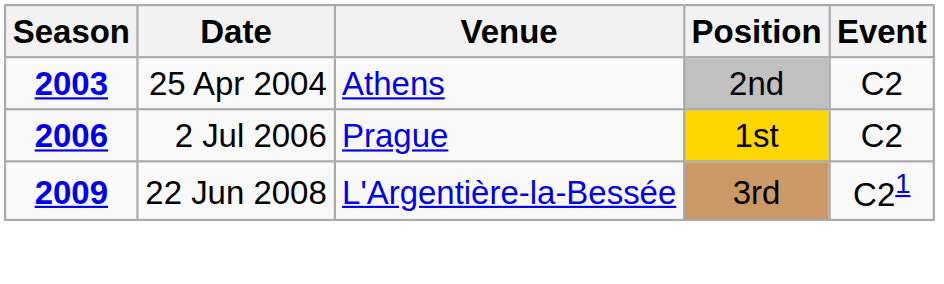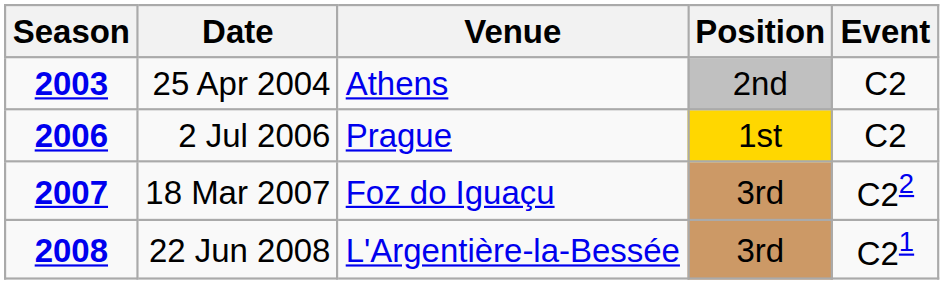 <table class="wikitable" style="text-align:center; font-size:95%;">
 <tr>
 <th>Season</th>
 <th>Date</th>
 <th>Venue</th>
 <th>Position</th>
 <th>Event</th>
 </tr>
 <tr>
 <td><strong><a href='#'>2003</a></strong></td>
 <td align=right>25 Apr 2004</td>
 <td align=left><a href='#'>Athens</a></td>
 <td bgcolor=silver>2nd</td>
 <td>C2</td>
 </tr>
 <tr>
 <td><strong><a href='#'>2006</a></strong></td>
 <td align=right>2 Jul 2006</td>
 <td align=left><a href='#'>Prague</a></td>
 <td bgcolor=gold>1st</td>
 <td>C2</td>
 </tr>
 <tr>
-<td><strong><a href='#'>2009</a></strong></td>
+<td><strong><a href='#'>2007</a></strong></td>
+<td align=right>18 Mar 2007</td>
+<td align=left><a href='#'>Foz do Iguaçu</a></td>
+<td bgcolor=cc9966>3rd</td>
+<td>C2<sup><a href='#'>2</a></sup></td>
+</tr>
+<tr>
+<td><strong><a href='#'>2008</a></strong></td>
 <td align=right>22 Jun 2008</td>
 <td align=left><a href='#'>L'Argentière-la-Bessée</a></td>
 <td bgcolor=cc9966>3rd</td>
 <td>C2<sup><a href='#'>1</a></sup></td>
 </tr>
 </table>
